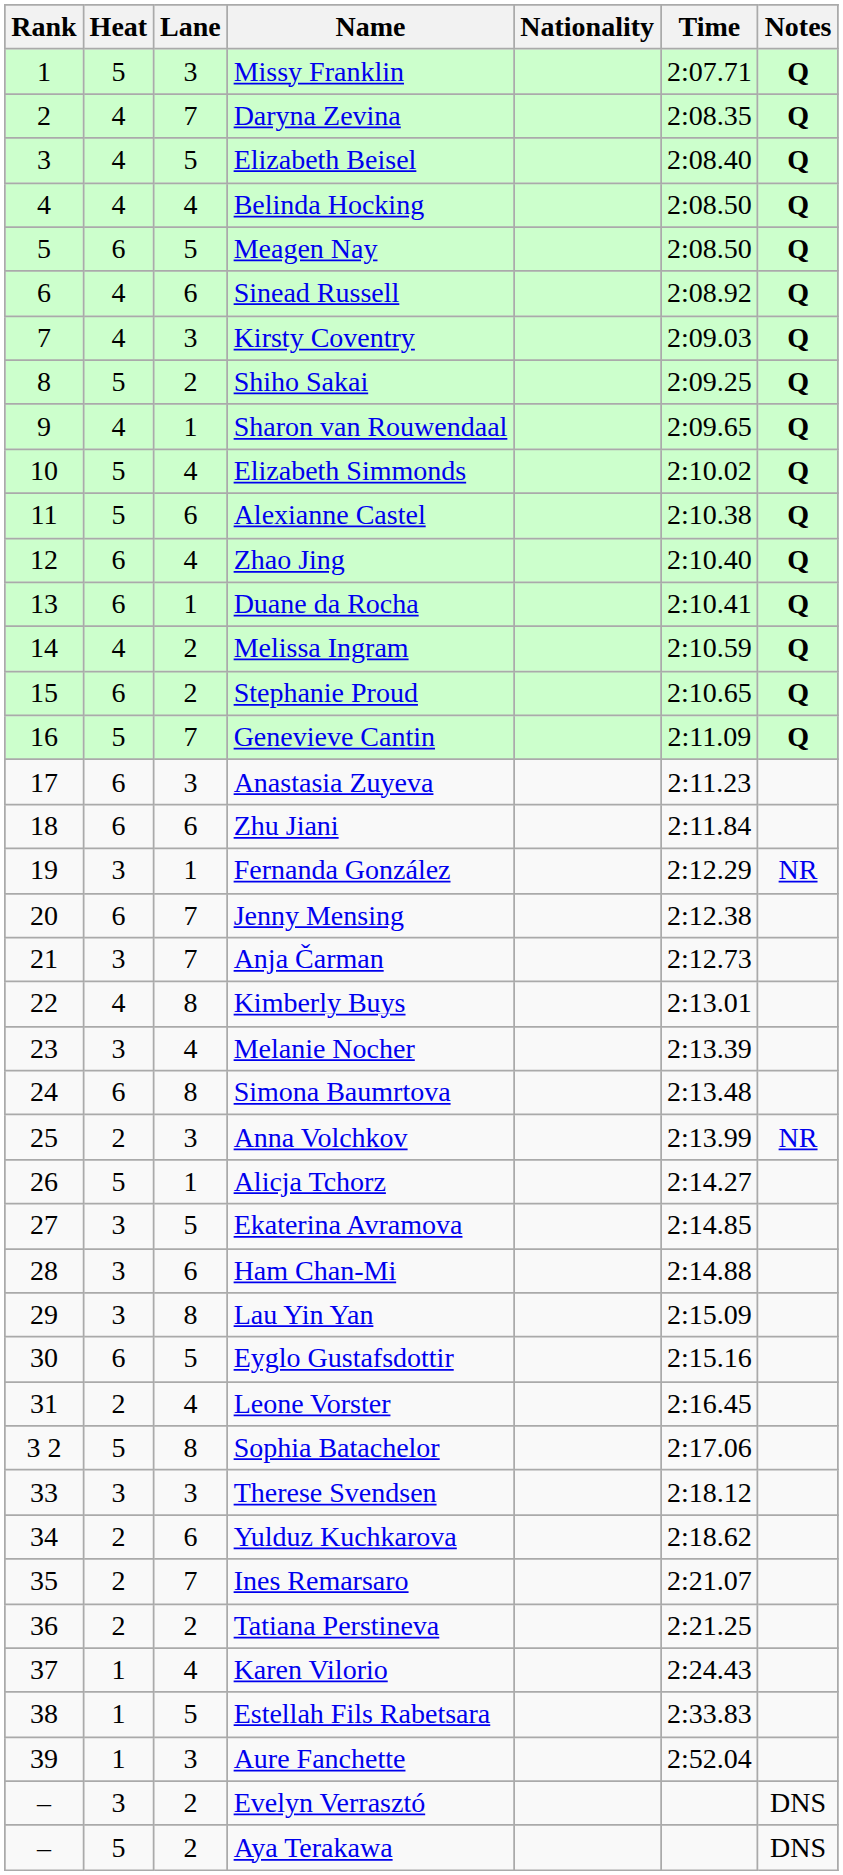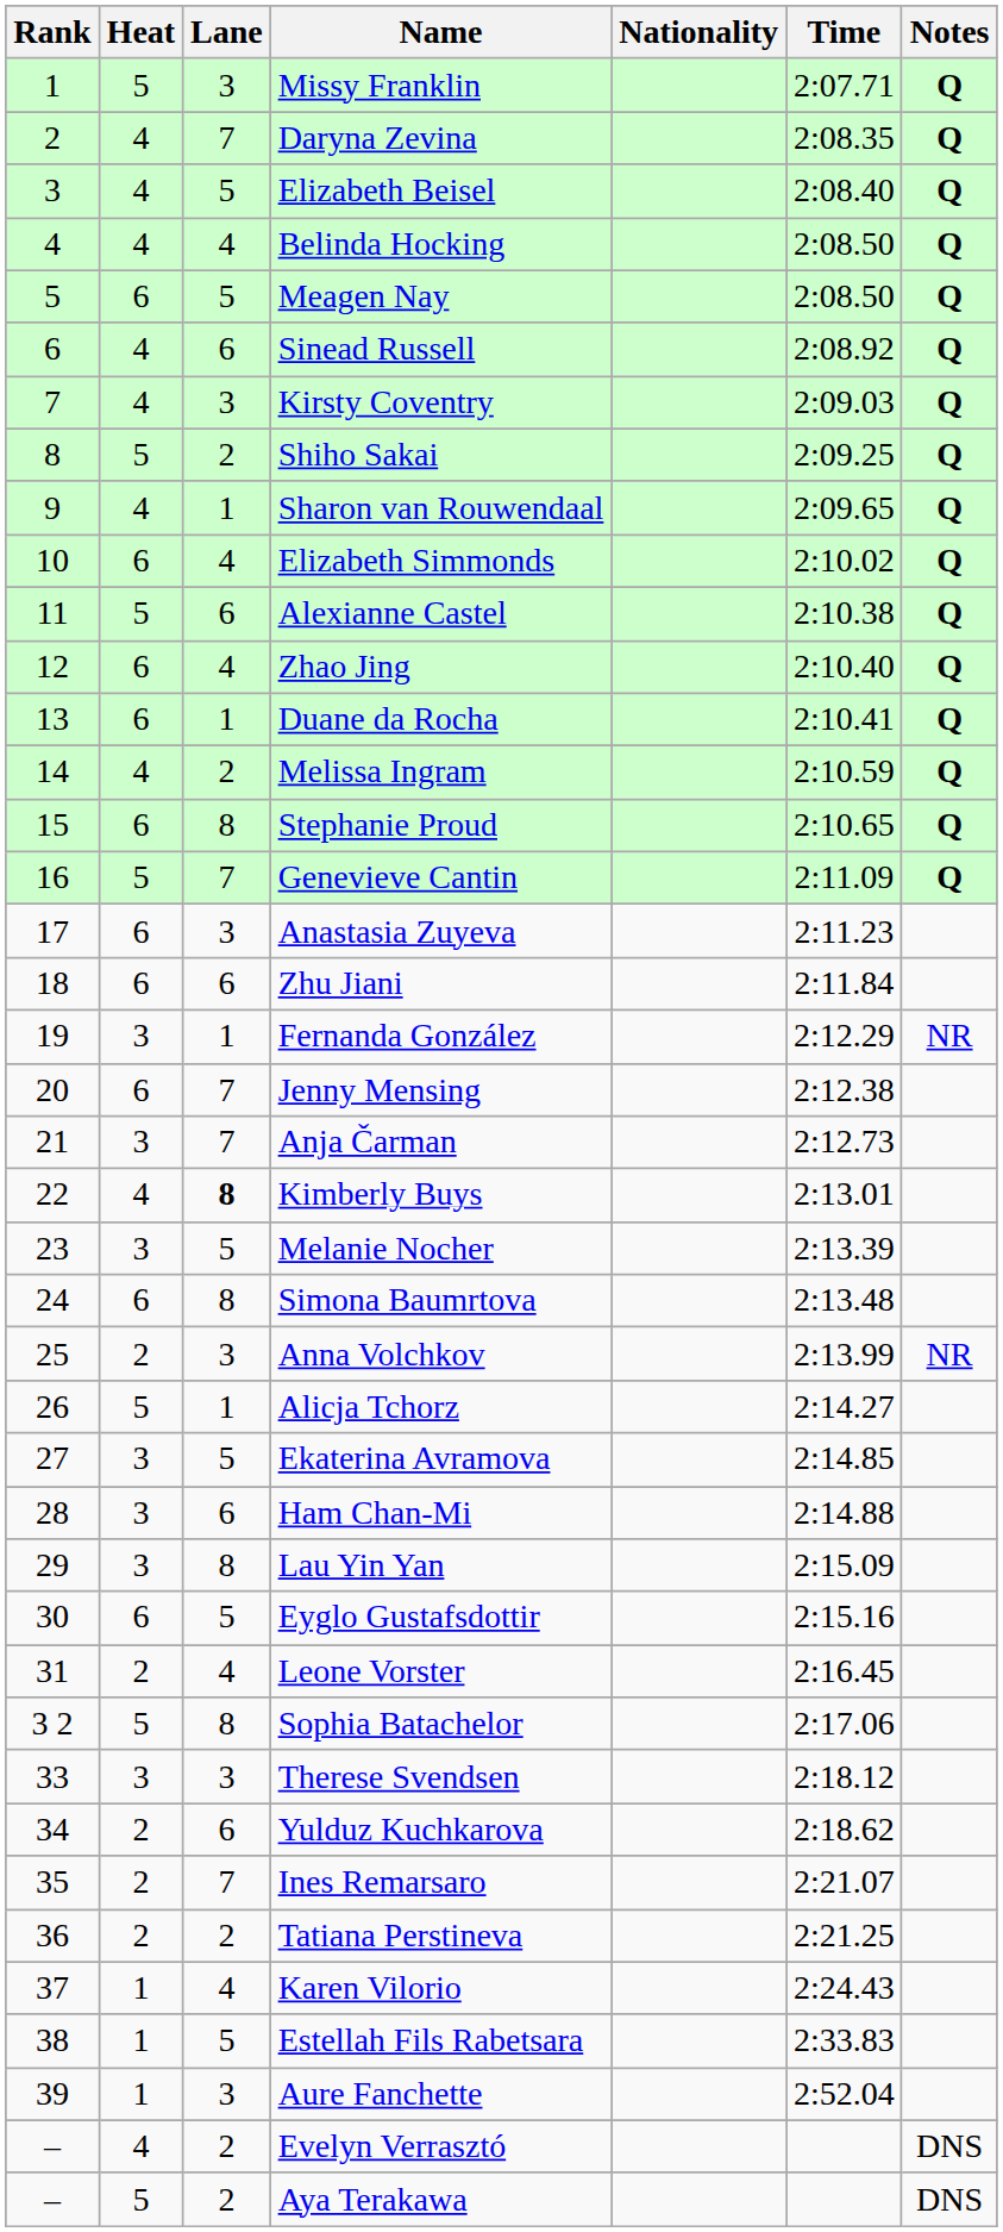 <table class="wikitable sortable" style="text-align:center">
 <tr>
 <th>Rank</th>
 <th>Heat</th>
 <th>Lane</th>
 <th>Name</th>
 <th>Nationality</th>
 <th>Time</th>
 <th>Notes</th>
 </tr>
 <tr bgcolor=ccffcc>
 <td>1</td>
 <td>5</td>
 <td>3</td>
 <td align=left><a href='#'>Missy Franklin</a></td>
 <td align=left></td>
 <td>2:07.71</td>
 <td><strong>Q</strong></td>
 </tr>
 <tr bgcolor=ccffcc>
 <td>2</td>
 <td>4</td>
 <td>7</td>
 <td align=left><a href='#'>Daryna Zevina</a></td>
 <td align=left></td>
 <td>2:08.35</td>
 <td><strong>Q</strong></td>
 </tr>
 <tr bgcolor=ccffcc>
 <td>3</td>
 <td>4</td>
 <td>5</td>
 <td align=left><a href='#'>Elizabeth Beisel</a></td>
 <td align=left></td>
 <td>2:08.40</td>
 <td><strong>Q</strong></td>
 </tr>
 <tr bgcolor=ccffcc>
 <td>4</td>
 <td>4</td>
 <td>4</td>
 <td align=left><a href='#'>Belinda Hocking</a></td>
 <td align=left></td>
 <td>2:08.50</td>
 <td><strong>Q</strong></td>
 </tr>
 <tr bgcolor=ccffcc>
 <td>5</td>
 <td>6</td>
 <td>5</td>
 <td align=left><a href='#'>Meagen Nay</a></td>
 <td align=left></td>
 <td>2:08.50</td>
 <td><strong>Q</strong></td>
 </tr>
 <tr bgcolor=ccffcc>
 <td>6</td>
 <td>4</td>
 <td>6</td>
 <td align=left><a href='#'>Sinead Russell</a></td>
 <td align=left></td>
 <td>2:08.92</td>
 <td><strong>Q</strong></td>
 </tr>
 <tr bgcolor=ccffcc>
 <td>7</td>
 <td>4</td>
 <td>3</td>
 <td align=left><a href='#'>Kirsty Coventry</a></td>
 <td align=left></td>
 <td>2:09.03</td>
 <td><strong>Q</strong></td>
 </tr>
 <tr bgcolor=ccffcc>
 <td>8</td>
 <td>5</td>
 <td>2</td>
 <td align=left><a href='#'>Shiho Sakai</a></td>
 <td align=left></td>
 <td>2:09.25</td>
 <td><strong>Q</strong></td>
 </tr>
 <tr bgcolor=ccffcc>
 <td>9</td>
 <td>4</td>
 <td>1</td>
 <td align=left><a href='#'>Sharon van Rouwendaal</a></td>
 <td align=left></td>
 <td>2:09.65</td>
 <td><strong>Q</strong></td>
 </tr>
 <tr bgcolor=ccffcc>
 <td>10</td>
-<td>5</td>
+<td>6</td>
 <td>4</td>
 <td align=left><a href='#'>Elizabeth Simmonds</a></td>
 <td align=left></td>
 <td>2:10.02</td>
 <td><strong>Q</strong></td>
 </tr>
 <tr bgcolor=ccffcc>
 <td>11</td>
 <td>5</td>
 <td>6</td>
 <td align=left><a href='#'>Alexianne Castel</a></td>
 <td align=left></td>
 <td>2:10.38</td>
 <td><strong>Q</strong></td>
 </tr>
 <tr bgcolor=ccffcc>
 <td>12</td>
 <td>6</td>
 <td>4</td>
 <td align=left><a href='#'>Zhao Jing</a></td>
 <td align=left></td>
 <td>2:10.40</td>
 <td><strong>Q</strong></td>
 </tr>
 <tr bgcolor=ccffcc>
 <td>13</td>
 <td>6</td>
 <td>1</td>
 <td align=left><a href='#'>Duane da Rocha</a></td>
 <td align=left></td>
 <td>2:10.41</td>
 <td><strong>Q</strong></td>
 </tr>
 <tr bgcolor=ccffcc>
 <td>14</td>
 <td>4</td>
 <td>2</td>
 <td align=left><a href='#'>Melissa Ingram</a></td>
 <td align=left></td>
 <td>2:10.59</td>
 <td><strong>Q</strong></td>
 </tr>
 <tr bgcolor=ccffcc>
 <td>15</td>
 <td>6</td>
-<td>2</td>
+<td>8</td>
 <td align=left><a href='#'>Stephanie Proud</a></td>
 <td align=left></td>
 <td>2:10.65</td>
 <td><strong>Q</strong></td>
 </tr>
 <tr bgcolor=ccffcc>
 <td>16</td>
 <td>5</td>
 <td>7</td>
 <td align=left><a href='#'>Genevieve Cantin</a></td>
 <td align=left></td>
 <td>2:11.09</td>
 <td><strong>Q</strong></td>
 </tr>
 <tr>
 <td>17</td>
 <td>6</td>
 <td>3</td>
 <td align=left><a href='#'>Anastasia Zuyeva</a></td>
 <td align=left></td>
 <td>2:11.23</td>
 <td></td>
 </tr>
 <tr>
 <td>18</td>
 <td>6</td>
 <td>6</td>
 <td align=left><a href='#'>Zhu Jiani</a></td>
 <td align=left></td>
 <td>2:11.84</td>
 <td></td>
 </tr>
 <tr>
 <td>19</td>
 <td>3</td>
 <td>1</td>
 <td align=left><a href='#'>Fernanda González</a></td>
 <td align=left></td>
 <td>2:12.29</td>
 <td><a href='#'>NR</a></td>
 </tr>
 <tr>
 <td>20</td>
 <td>6</td>
 <td>7</td>
 <td align=left><a href='#'>Jenny Mensing</a></td>
 <td align=left></td>
 <td>2:12.38</td>
 <td></td>
 </tr>
 <tr>
 <td>21</td>
 <td>3</td>
 <td>7</td>
 <td align=left><a href='#'>Anja Čarman</a></td>
 <td align=left></td>
 <td>2:12.73</td>
 <td></td>
 </tr>
 <tr>
 <td>22</td>
 <td>4</td>
-<td>8</td>
+<td><strong>8</strong></td>
 <td align=left><a href='#'>Kimberly Buys</a></td>
 <td align=left></td>
 <td>2:13.01</td>
 <td></td>
 </tr>
 <tr>
 <td>23</td>
 <td>3</td>
-<td>4</td>
+<td>5</td>
 <td align=left><a href='#'>Melanie Nocher</a></td>
 <td align=left></td>
 <td>2:13.39</td>
 <td></td>
 </tr>
 <tr>
 <td>24</td>
 <td>6</td>
 <td>8</td>
 <td align=left><a href='#'>Simona Baumrtova</a></td>
 <td align=left></td>
 <td>2:13.48</td>
 <td></td>
 </tr>
 <tr>
 <td>25</td>
 <td>2</td>
 <td>3</td>
 <td align=left><a href='#'>Anna Volchkov</a></td>
 <td align=left></td>
 <td>2:13.99</td>
 <td><a href='#'>NR</a></td>
 </tr>
 <tr>
 <td>26</td>
 <td>5</td>
 <td>1</td>
 <td align=left><a href='#'>Alicja Tchorz</a></td>
 <td align=left></td>
 <td>2:14.27</td>
 <td></td>
 </tr>
 <tr>
 <td>27</td>
 <td>3</td>
 <td>5</td>
 <td align=left><a href='#'>Ekaterina Avramova</a></td>
 <td align=left></td>
 <td>2:14.85</td>
 <td></td>
 </tr>
 <tr>
 <td>28</td>
 <td>3</td>
 <td>6</td>
 <td align=left><a href='#'>Ham Chan-Mi</a></td>
 <td align=left></td>
 <td>2:14.88</td>
 <td></td>
 </tr>
 <tr>
 <td>29</td>
 <td>3</td>
 <td>8</td>
 <td align=left><a href='#'>Lau Yin Yan</a></td>
 <td align=left></td>
 <td>2:15.09</td>
 <td></td>
 </tr>
 <tr>
 <td>30</td>
 <td>6</td>
 <td>5</td>
 <td align=left><a href='#'>Eyglo Gustafsdottir</a></td>
 <td align=left></td>
 <td>2:15.16</td>
 <td></td>
 </tr>
 <tr>
 <td>31</td>
 <td>2</td>
 <td>4</td>
 <td align=left><a href='#'>Leone Vorster</a></td>
 <td align=left></td>
 <td>2:16.45</td>
 <td></td>
 </tr>
 <tr>
 <td>3 2</td>
 <td>5</td>
 <td>8</td>
 <td align=left><a href='#'>Sophia Batachelor</a></td>
 <td align=left></td>
 <td>2:17.06</td>
 <td></td>
 </tr>
 <tr>
 <td>33</td>
 <td>3</td>
 <td>3</td>
 <td align=left><a href='#'>Therese Svendsen</a></td>
 <td align=left></td>
 <td>2:18.12</td>
 <td></td>
 </tr>
 <tr>
 <td>34</td>
 <td>2</td>
 <td>6</td>
 <td align=left><a href='#'>Yulduz Kuchkarova</a></td>
 <td align=left></td>
 <td>2:18.62</td>
 <td></td>
 </tr>
 <tr>
 <td>35</td>
 <td>2</td>
 <td>7</td>
 <td align=left><a href='#'>Ines Remarsaro</a></td>
 <td align=left></td>
 <td>2:21.07</td>
 <td></td>
 </tr>
 <tr>
 <td>36</td>
 <td>2</td>
 <td>2</td>
 <td align=left><a href='#'>Tatiana Perstineva</a></td>
 <td align=left></td>
 <td>2:21.25</td>
 <td></td>
 </tr>
 <tr>
 <td>37</td>
 <td>1</td>
 <td>4</td>
 <td align=left><a href='#'>Karen Vilorio</a></td>
 <td align=left></td>
 <td>2:24.43</td>
 <td></td>
 </tr>
 <tr>
 <td>38</td>
 <td>1</td>
 <td>5</td>
 <td align=left><a href='#'>Estellah Fils Rabetsara</a></td>
 <td align=left></td>
 <td>2:33.83</td>
 <td></td>
 </tr>
 <tr>
 <td>39</td>
 <td>1</td>
 <td>3</td>
 <td align=left><a href='#'>Aure Fanchette</a></td>
 <td align=left></td>
 <td>2:52.04</td>
 <td></td>
 </tr>
 <tr>
 <td>–</td>
-<td>3</td>
+<td>4</td>
 <td>2</td>
 <td align=left><a href='#'>Evelyn Verrasztó</a></td>
 <td align=left></td>
 <td></td>
 <td>DNS</td>
 </tr>
 <tr>
 <td>–</td>
 <td>5</td>
 <td>2</td>
 <td align=left><a href='#'>Aya Terakawa</a></td>
 <td align=left></td>
 <td></td>
 <td>DNS</td>
 </tr>
 </table>
